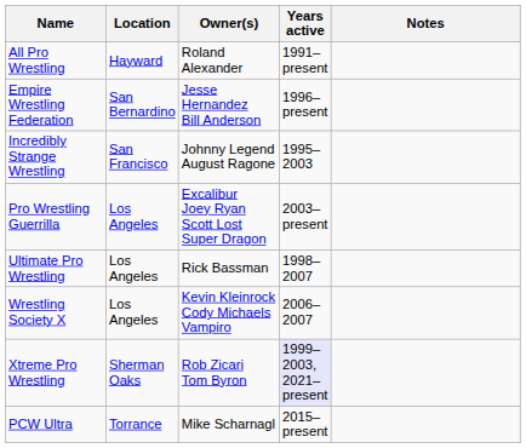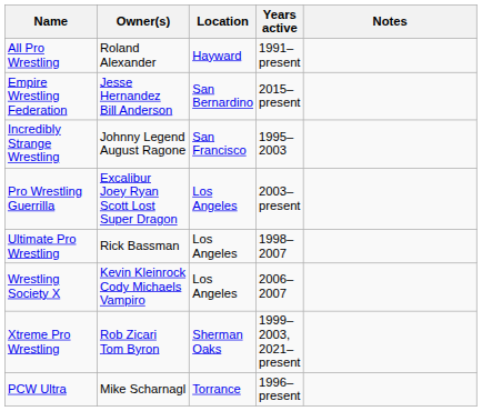 <table class=wikitable>
 <tr>
 <th style="width:21%;">Name</th>
+<th style="width:21%;">Owner(s)</th>
 <th style="width:7%;">Location</th>
-<th style="width:21%;">Owner(s)</th>
 <th style="width:7%;">Years active</th>
 <th style="width:55%;">Notes</th>
 </tr>
 <tr>
 <td><a href='#'>All Pro Wrestling</a></td>
+<td>Roland Alexander</td>
 <td><a href='#'>Hayward</a></td>
-<td>Roland Alexander</td>
 <td>1991–present</td>
 <td></td>
 </tr>
 <tr>
 <td><a href='#'>Empire Wrestling Federation</a></td>
+<td><a href='#'>Jesse Hernandez</a><br><a href='#'>Bill Anderson</a></td>
 <td><a href='#'>San Bernardino</a></td>
-<td><a href='#'>Jesse Hernandez</a><br><a href='#'>Bill Anderson</a></td>
-<td>1996–present</td>
+<td>2015–present</td>
 <td></td>
 </tr>
 <tr>
 <td><a href='#'>Incredibly Strange Wrestling</a></td>
+<td>Johnny Legend<br>August Ragone</td>
 <td><a href='#'>San Francisco</a></td>
-<td>Johnny Legend<br>August Ragone</td>
 <td>1995–2003</td>
 <td></td>
 </tr>
 <tr>
 <td><a href='#'>Pro Wrestling Guerrilla</a></td>
+<td><a href='#'>Excalibur</a><br><a href='#'>Joey Ryan</a><br><a href='#'>Scott Lost</a><br><a href='#'>Super Dragon</a></td>
 <td><a href='#'>Los Angeles</a></td>
-<td><a href='#'>Excalibur</a><br><a href='#'>Joey Ryan</a><br><a href='#'>Scott Lost</a><br><a href='#'>Super Dragon</a></td>
 <td>2003–present</td>
 <td></td>
 </tr>
 <tr>
 <td><a href='#'>Ultimate Pro Wrestling</a></td>
+<td>Rick Bassman</td>
 <td>Los Angeles</td>
-<td>Rick Bassman</td>
 <td>1998–2007</td>
 <td></td>
 </tr>
 <tr>
 <td><a href='#'>Wrestling Society X</a></td>
+<td><a href='#'>Kevin Kleinrock</a><br><a href='#'>Cody Michaels</a><br><a href='#'>Vampiro</a></td>
 <td>Los Angeles</td>
-<td><a href='#'>Kevin Kleinrock</a><br><a href='#'>Cody Michaels</a><br><a href='#'>Vampiro</a></td>
 <td>2006–2007</td>
 <td></td>
 </tr>
 <tr>
 <td><a href='#'>Xtreme Pro Wrestling</a></td>
+<td><a href='#'>Rob Zicari</a><br><a href='#'>Tom Byron</a></td>
 <td><a href='#'>Sherman Oaks</a></td>
-<td><a href='#'>Rob Zicari</a><br><a href='#'>Tom Byron</a></td>
-<td style="background: lavender;">1999–2003, 2021–present</td>
+<td>1999–2003, 2021–present</td>
 <td></td>
 </tr>
 <tr>
 <td><a href='#'>PCW Ultra</a></td>
+<td>Mike Scharnagl</td>
 <td><a href='#'>Torrance</a></td>
-<td>Mike Scharnagl</td>
-<td>2015–present</td>
+<td>1996–present</td>
 <td></td>
 </tr>
 </table>
